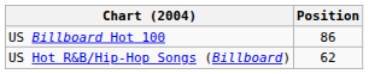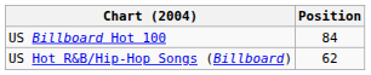 <table class="wikitable sortable">
 <tr>
 <th>Chart (2004)</th>
 <th>Position</th>
 </tr>
 <tr>
 <td>US <a href='#'><em>Billboard</em> Hot 100</a></td>
-<td style="text-align:center;">86</td>
+<td style="text-align:center;">84</td>
 </tr>
 <tr>
 <td>US <a href='#'>Hot R&B/Hip-Hop Songs</a> (<em><a href='#'>Billboard</a></em>)</td>
 <td style="text-align:center;">62</td>
 </tr>
 </table>
